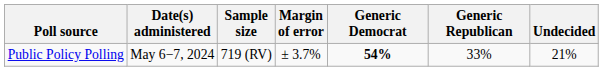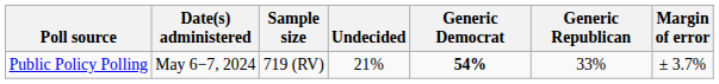 <table class="wikitable" style="font-size:90%;text-align:center;">
 <tr style="vertical-align:bottom">
 <th>Poll source</th>
 <th>Date(s)<br>administered</th>
 <th>Sample<br>size</th>
-<th>Margin<br>of error</th>
+<th>Undecided</th>
 <th style="width:100px;">Generic<br>Democrat</th>
 <th style="width:100px;">Generic<br>Republican</th>
-<th>Undecided</th>
+<th>Margin<br>of error</th>
 </tr>
 <tr>
 <td style="text-align:left;"><a href='#'>Public Policy Polling</a></td>
 <td>May 6−7, 2024</td>
 <td>719 (RV)</td>
-<td>± 3.7%</td>
+<td>21%</td>
 <td><strong>54%</strong></td>
 <td>33%</td>
-<td>21%</td>
+<td>± 3.7%</td>
 </tr>
 </table>
